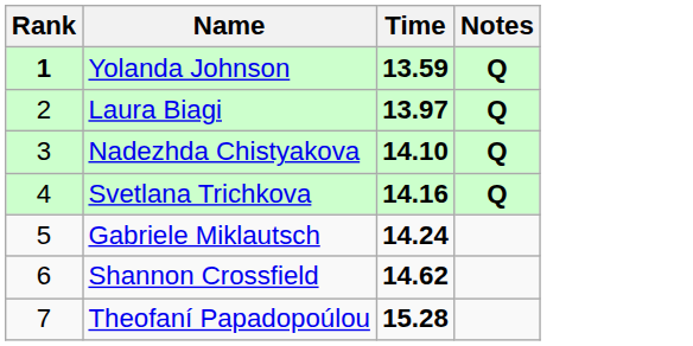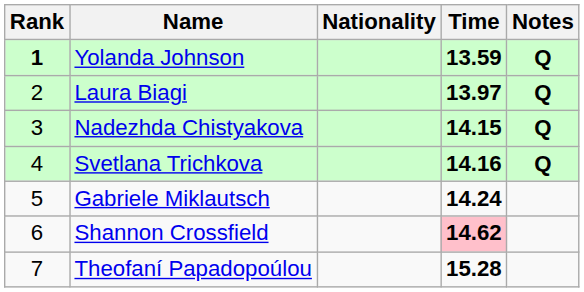 <table class="wikitable sortable" style="text-align:center">
 <tr>
 <th>Rank</th>
 <th>Name</th>
+<th>Nationality</th>
 <th>Time</th>
 <th>Notes</th>
 </tr>
 <tr bgcolor=ccffcc>
 <td><strong>1</strong></td>
 <td align=left><a href='#'>Yolanda Johnson</a></td>
+<td align=left></td>
 <td><strong>13.59</strong></td>
 <td><strong>Q</strong></td>
 </tr>
 <tr bgcolor=ccffcc>
 <td>2</td>
 <td align=left><a href='#'>Laura Biagi</a></td>
+<td align=left></td>
 <td><strong>13.97</strong></td>
 <td><strong>Q</strong></td>
 </tr>
 <tr bgcolor=ccffcc>
 <td>3</td>
 <td align=left><a href='#'>Nadezhda Chistyakova</a></td>
-<td><strong>14.10</strong></td>
+<td align=left></td>
+<td><strong>14.15</strong></td>
 <td><strong>Q</strong></td>
 </tr>
 <tr bgcolor=ccffcc>
 <td>4</td>
 <td align=left><a href='#'>Svetlana Trichkova</a></td>
+<td align=left></td>
 <td><strong>14.16</strong></td>
 <td><strong>Q</strong></td>
 </tr>
 <tr>
 <td>5</td>
 <td align=left><a href='#'>Gabriele Miklautsch</a></td>
+<td align=left></td>
 <td><strong>14.24</strong></td>
 <td></td>
 </tr>
 <tr>
 <td>6</td>
 <td align=left><a href='#'>Shannon Crossfield</a></td>
-<td><strong>14.62</strong></td>
+<td align=left></td>
+<td style="background: pink;"><strong>14.62</strong></td>
 <td></td>
 </tr>
 <tr>
 <td>7</td>
 <td align=left><a href='#'>Theofaní Papadopoúlou</a></td>
+<td align=left></td>
 <td><strong>15.28</strong></td>
 <td></td>
 </tr>
 </table>
